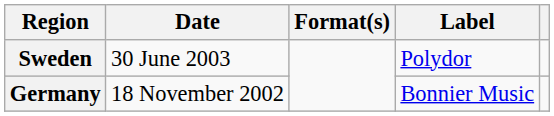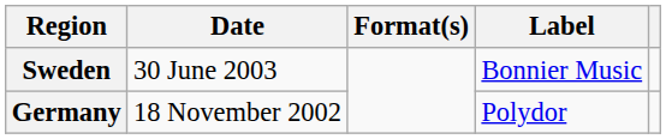 <table class="wikitable plainrowheaders">
 <tr>
 <th scope="col">Region</th>
 <th scope="col">Date</th>
 <th scope="col">Format(s)</th>
 <th scope="col">Label</th>
 <th scope="col"></th>
 </tr>
 <tr>
 <th scope="row">Sweden</th>
 <td>30 June 2003</td>
 <td rowspan="2"></td>
-<td><a href='#'>Polydor</a></td>
+<td><a href='#'>Bonnier Music</a></td>
 <td style="text-align:center;"></td>
 </tr>
 <tr>
 <th scope="row">Germany</th>
 <td>18 November 2002</td>
-<td><a href='#'>Bonnier Music</a></td>
+<td><a href='#'>Polydor</a></td>
 <td style="text-align:center;"></td>
 </tr>
 </table>
